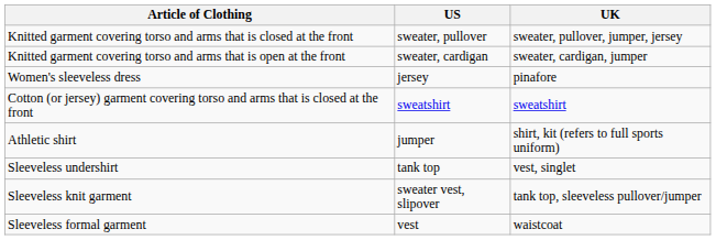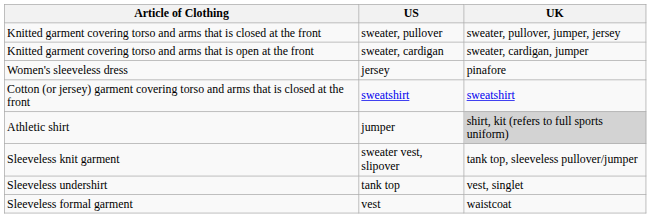 <table class="wikitable">
 <tr>
 <th>Article of Clothing</th>
 <th>US</th>
 <th>UK</th>
 </tr>
 <tr>
 <td>Knitted garment covering torso and arms that is closed at the front</td>
 <td>sweater, pullover</td>
 <td>sweater, pullover, jumper, jersey</td>
 </tr>
 <tr>
 <td>Knitted garment covering torso and arms that is open at the front</td>
 <td>sweater, cardigan</td>
 <td>sweater, cardigan, jumper</td>
 </tr>
 <tr>
 <td>Women's sleeveless dress</td>
 <td>jersey</td>
 <td>pinafore</td>
 </tr>
 <tr>
 <td>Cotton (or jersey) garment covering torso and arms that is closed at the front</td>
 <td><a href='#'>sweatshirt</a></td>
 <td><a href='#'>sweatshirt</a></td>
 </tr>
 <tr>
 <td>Athletic shirt</td>
 <td>jumper</td>
-<td>shirt, kit (refers to full sports uniform)</td>
+<td style="background: lightgrey;">shirt, kit (refers to full sports uniform)</td>
+</tr>
+<tr>
+<td>Sleeveless knit garment</td>
+<td>sweater vest, slipover</td>
+<td>tank top, sleeveless pullover/jumper</td>
 </tr>
 <tr>
 <td>Sleeveless undershirt</td>
 <td>tank top</td>
 <td>vest, singlet</td>
 </tr>
 <tr>
-<td>Sleeveless knit garment</td>
-<td>sweater vest, slipover</td>
-<td>tank top, sleeveless pullover/jumper</td>
-</tr>
-<tr>
 <td>Sleeveless formal garment</td>
 <td>vest</td>
 <td>waistcoat</td>
 </tr>
 </table>
